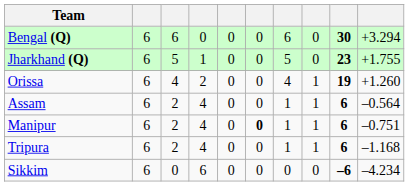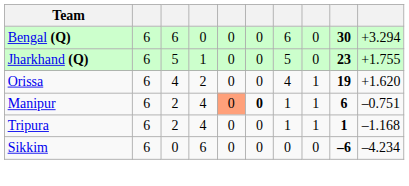 <table class="wikitable" style="text-align:center">
 <tr>
 <th style="width:140px;">Team</th>
 <th style="width:25px;"></th>
 <th style="width:25px;"></th>
 <th style="width:25px;"></th>
 <th style="width:25px;"></th>
 <th style="width:25px;"></th>
 <th style="width:25px;"></th>
 <th style="width:25px;"></th>
 <th style="width:25px;"></th>
 <th style="width:40px;"></th>
 </tr>
 <tr style="background:#cfc;">
 <td style="text-align:left"><a href='#'>Bengal</a> <strong>(Q)</strong></td>
 <td>6</td>
 <td>6</td>
 <td>0</td>
 <td>0</td>
 <td>0</td>
 <td>6</td>
 <td>0</td>
 <td><strong>30</strong></td>
 <td>+3.294</td>
 </tr>
 <tr style="background:#cfc;">
 <td style="text-align:left"><a href='#'>Jharkhand</a> <strong>(Q)</strong></td>
 <td>6</td>
 <td>5</td>
 <td>1</td>
 <td>0</td>
 <td>0</td>
 <td>5</td>
 <td>0</td>
 <td><strong>23</strong></td>
 <td>+1.755</td>
 </tr>
 <tr>
 <td style="text-align:left"><a href='#'>Orissa</a></td>
 <td>6</td>
 <td>4</td>
 <td>2</td>
 <td>0</td>
 <td>0</td>
 <td>4</td>
 <td>1</td>
 <td><strong>19</strong></td>
-<td>+1.260</td>
-</tr>
-<tr>
-<td style="text-align:left"><a href='#'>Assam</a></td>
-<td>6</td>
-<td>2</td>
-<td>4</td>
-<td>0</td>
-<td>0</td>
-<td>1</td>
-<td>1</td>
-<td><strong>6</strong></td>
-<td>–0.564</td>
+<td>+1.620</td>
 </tr>
 <tr>
 <td style="text-align:left"><a href='#'>Manipur</a></td>
 <td>6</td>
 <td>2</td>
 <td>4</td>
-<td>0</td>
+<td style="background: lightsalmon;">0</td>
 <td><strong>0</strong></td>
 <td>1</td>
 <td>1</td>
 <td><strong>6</strong></td>
 <td>–0.751</td>
 </tr>
 <tr>
 <td style="text-align:left"><a href='#'>Tripura</a></td>
 <td>6</td>
 <td>2</td>
 <td>4</td>
 <td>0</td>
 <td>0</td>
 <td>1</td>
 <td>1</td>
-<td><strong>6</strong></td>
+<td><strong>1</strong></td>
 <td>–1.168</td>
 </tr>
 <tr>
 <td style="text-align:left"><a href='#'>Sikkim</a></td>
 <td>6</td>
 <td>0</td>
 <td>6</td>
 <td>0</td>
 <td>0</td>
 <td>0</td>
 <td>0</td>
 <td><strong>–6</strong></td>
 <td>–4.234</td>
 </tr>
 </table>
